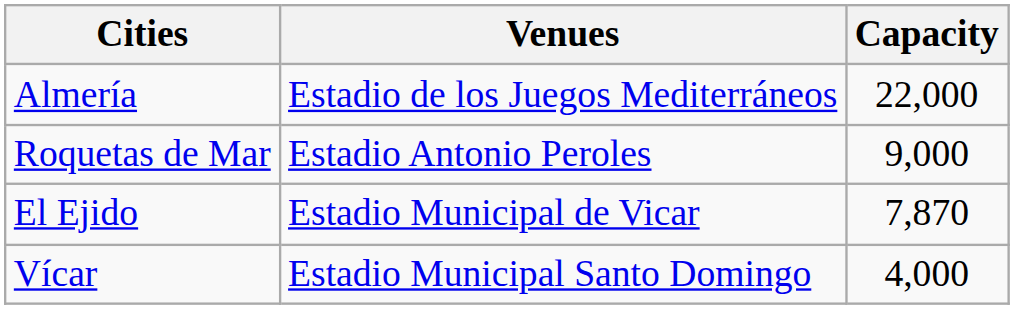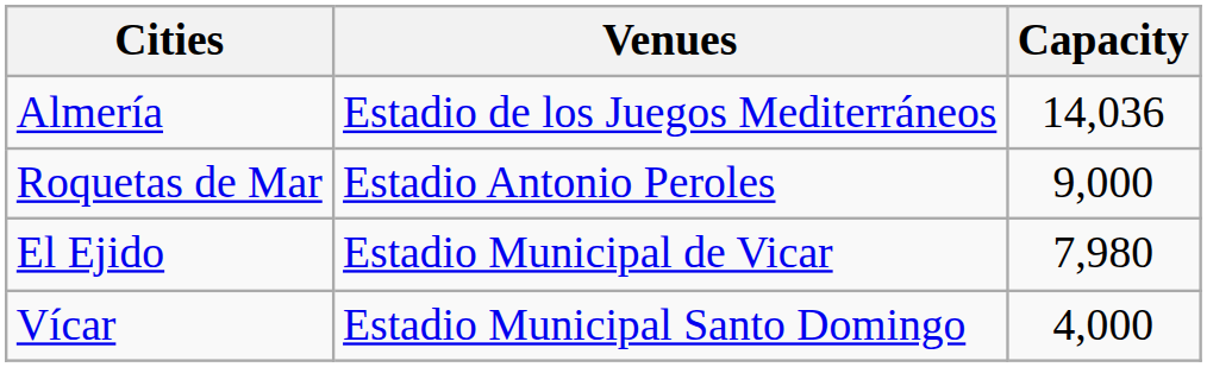 <table class="wikitable">
 <tr>
 <th>Cities</th>
 <th>Venues</th>
 <th>Capacity</th>
 </tr>
 <tr>
 <td rowspan=1><a href='#'>Almería</a></td>
 <td><a href='#'>Estadio de los Juegos Mediterráneos</a></td>
-<td align="center">22,000</td>
+<td align="center">14,036</td>
 </tr>
 <tr>
 <td rowspan=1><a href='#'>Roquetas de Mar</a></td>
 <td><a href='#'>Estadio Antonio Peroles</a></td>
 <td align="center">9,000</td>
 </tr>
 <tr>
 <td rowspan=1><a href='#'>El Ejido</a></td>
 <td><a href='#'>Estadio Municipal de Vicar</a></td>
-<td align="center">7,870</td>
+<td align="center">7,980</td>
 </tr>
 <tr>
 <td rowspan=1><a href='#'>Vícar</a></td>
 <td><a href='#'>Estadio Municipal Santo Domingo</a></td>
 <td align="center">4,000</td>
 </tr>
 </table>
